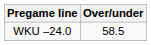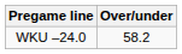 <table class="wikitable">
 <tr align="center">
 <th style=>Pregame line</th>
 <th style=>Over/under</th>
 </tr>
 <tr align="center">
 <td>WKU –24.0</td>
-<td>58.5</td>
+<td>58.2</td>
 </tr>
 </table>
